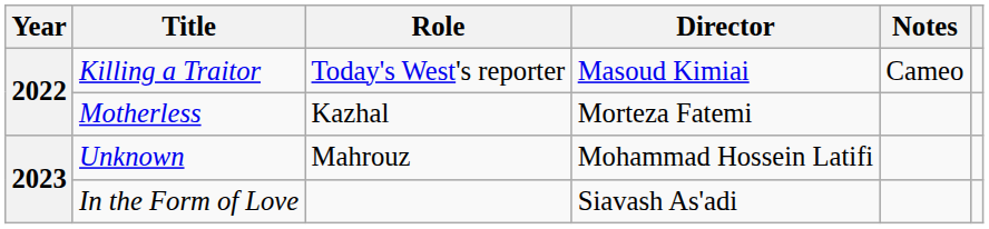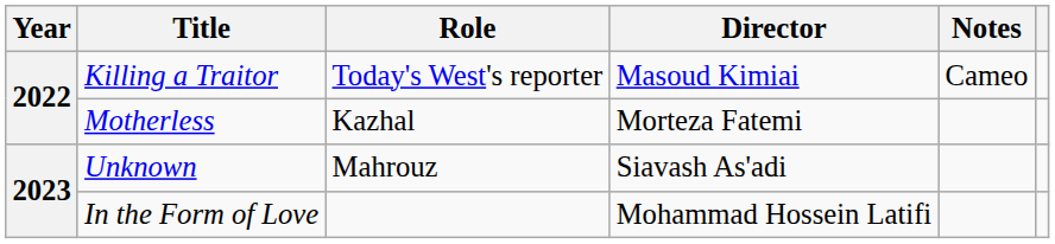 <table class="wikitable plainrowheaders sortable"  style=font-size:100%>
 <tr>
 <th scope="col">Year</th>
 <th scope="col">Title</th>
 <th scope="col">Role</th>
 <th scope="col">Director</th>
 <th>Notes</th>
 <th scope="col" class="unsortable"></th>
 </tr>
 <tr>
 <th scope=row rowspan="2">2022</th>
 <td><em><a href='#'>Killing a Traitor</a></em></td>
 <td><a href='#'>Today's West</a>'s reporter</td>
 <td><a href='#'>Masoud Kimiai</a></td>
 <td>Cameo</td>
 <td></td>
 </tr>
 <tr>
 <td><em><a href='#'>Motherless</a></em></td>
 <td>Kazhal</td>
 <td>Morteza Fatemi</td>
 <td></td>
 <td></td>
 </tr>
 <tr>
 <th rowspan="2" scope="row">2023</th>
 <td><em><a href='#'>Unknown</a></em></td>
 <td>Mahrouz</td>
-<td>Mohammad Hossein Latifi</td>
+<td>Siavash As'adi</td>
 <td></td>
 <td></td>
 </tr>
 <tr>
 <td><em>In the Form of Love</em></td>
 <td></td>
-<td>Siavash As'adi</td>
+<td>Mohammad Hossein Latifi</td>
 <td></td>
 <td></td>
 </tr>
 </table>
